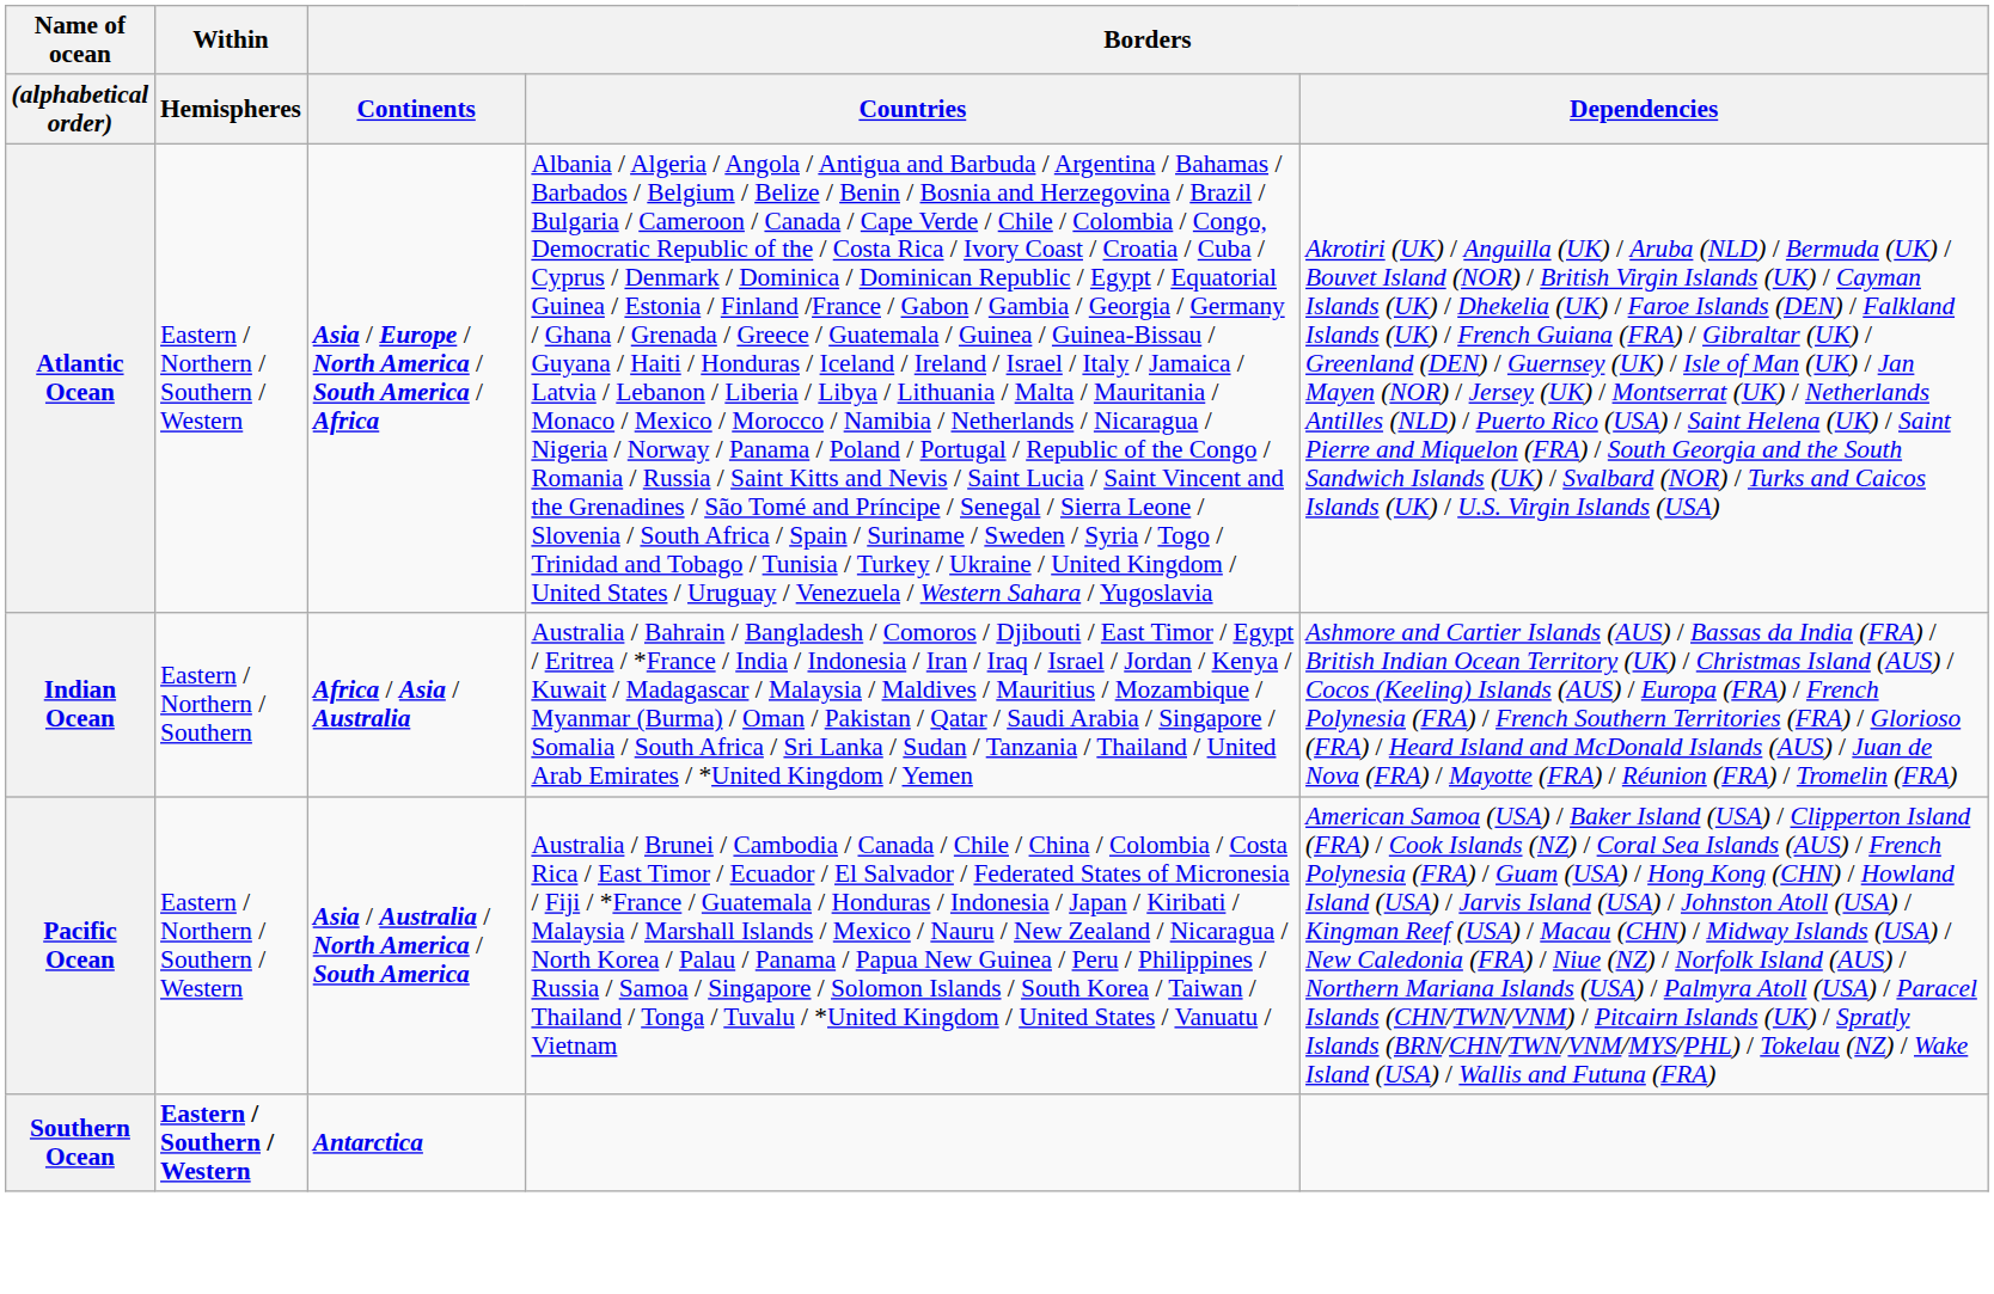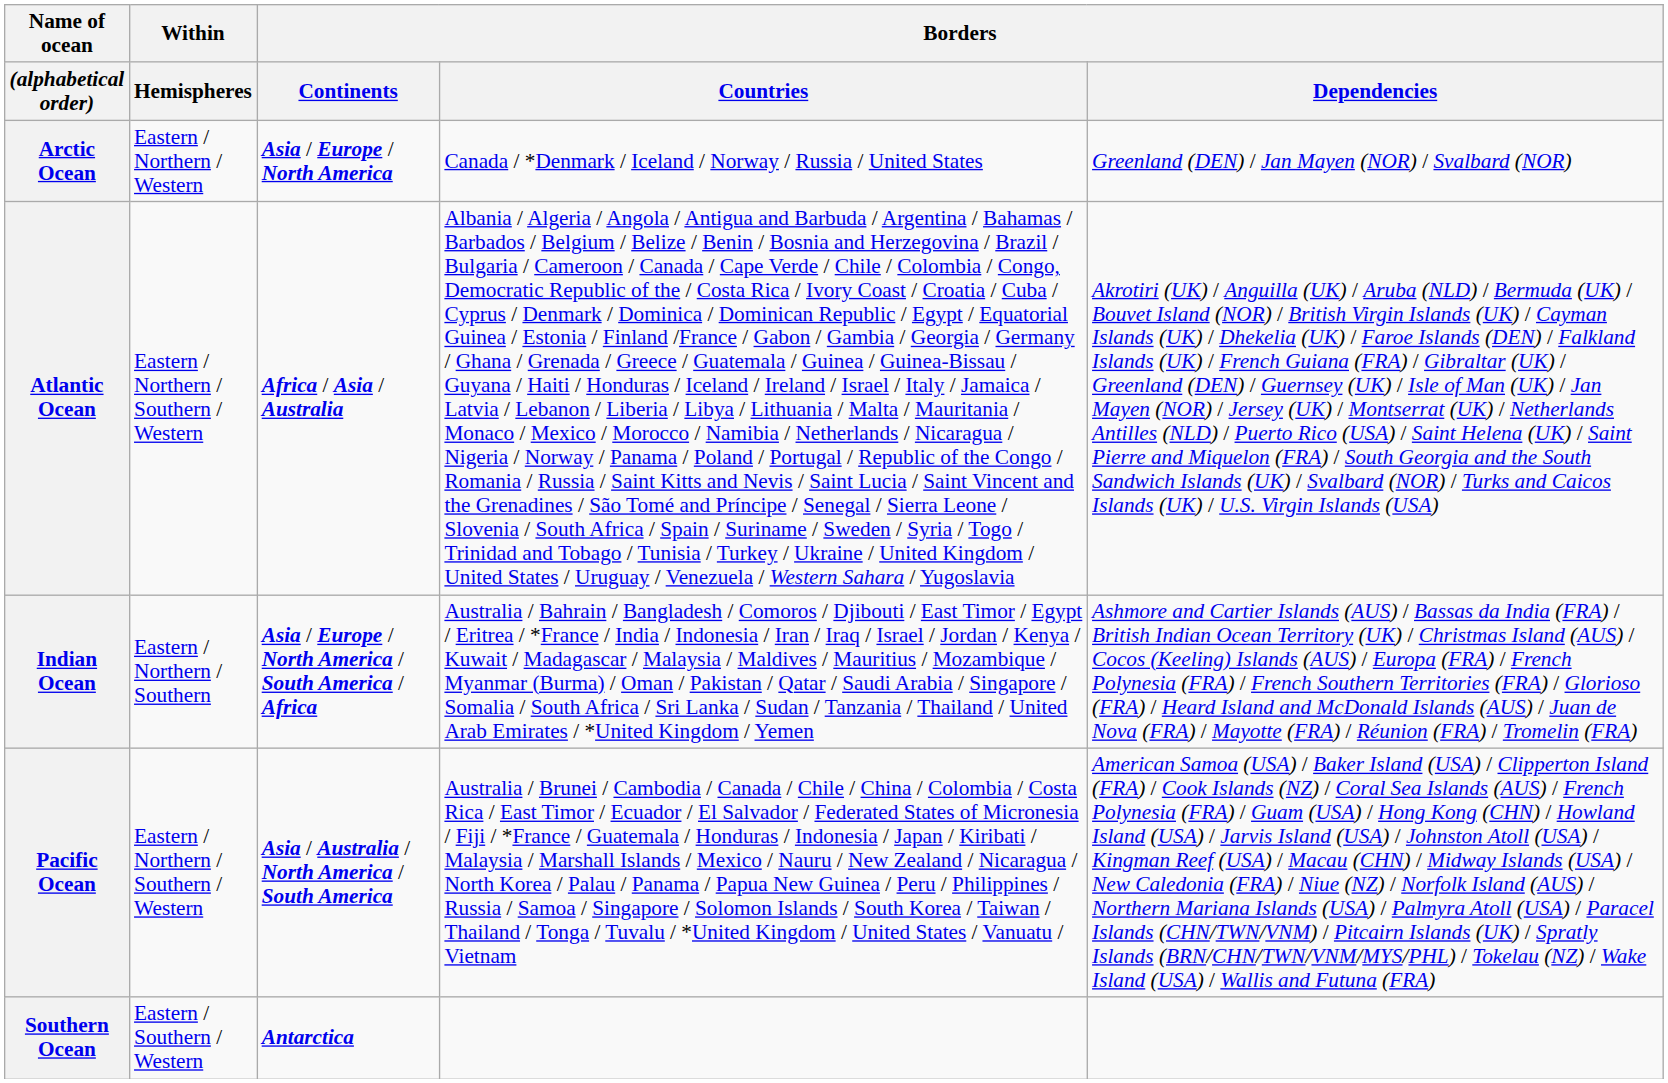 <table class="wikitable" style="text-align:left">
 <tr>
 <th width = "50">Name of ocean</th>
 <th width = "75" colspan="1">Within</th>
 <th colspan="3">Borders</th>
 </tr>
 <tr>
 <th><em>(alphabetical order)</em></th>
 <th width = "75">Hemispheres</th>
 <th width = "130"><a href='#'>Continents</a></th>
 <th><a href='#'>Countries</a></th>
 <th><a href='#'>Dependencies</a></th>
 </tr>
 <tr>
+<th><a href='#'>Arctic Ocean</a></th>
+<td><a href='#'>Eastern</a> / <a href='#'>Northern</a> / <a href='#'>Western</a></td>
+<td><em> <strong><a href='#'>Asia</a></strong> </em> / <em> <strong><a href='#'>Europe</a></strong> </em> / <em> <strong><a href='#'>North America</a></strong> </em></td>
+<td><a href='#'>Canada</a> / *<a href='#'>Denmark</a> / <a href='#'>Iceland</a> / <a href='#'>Norway</a> / <a href='#'>Russia</a> / <a href='#'>United States</a></td>
+<td><em><a href='#'>Greenland</a> (<a href='#'>DEN</a>)</em> / <em><a href='#'>Jan Mayen</a> (<a href='#'>NOR</a>)</em> / <em><a href='#'>Svalbard</a> (<a href='#'>NOR</a>)</em></td>
+</tr>
+<tr>
 <th><a href='#'>Atlantic Ocean</a></th>
 <td><a href='#'>Eastern</a> / <a href='#'>Northern</a> / <a href='#'>Southern</a> / <a href='#'>Western</a></td>
-<td><em> <strong><a href='#'>Asia</a></strong> </em> / <em> <strong><a href='#'>Europe</a></strong> </em> / <em> <strong><a href='#'>North America</a></strong> </em> / <em> <strong><a href='#'>South America</a></strong> </em> / <em> <strong><a href='#'>Africa</a></strong> </em></td>
+<td><em> <strong><a href='#'>Africa</a></strong> </em> / <em> <strong><a href='#'>Asia</a></strong> </em> / <em> <strong><a href='#'>Australia</a></strong> </em></td>
 <td><a href='#'>Albania</a> / <a href='#'>Algeria</a> / <a href='#'>Angola</a> / <a href='#'>Antigua and Barbuda</a> / <a href='#'>Argentina</a> / <a href='#'>Bahamas</a> / <a href='#'>Barbados</a> / <a href='#'>Belgium</a> / <a href='#'>Belize</a> / <a href='#'>Benin</a> / <a href='#'>Bosnia and Herzegovina</a> / <a href='#'>Brazil</a> / <a href='#'>Bulgaria</a> / <a href='#'>Cameroon</a> / <a href='#'>Canada</a> / <a href='#'>Cape Verde</a> / <a href='#'>Chile</a> / <a href='#'>Colombia</a> / <a href='#'>Congo, Democratic Republic of the</a> / <a href='#'>Costa Rica</a> / <a href='#'>Ivory Coast</a> / <a href='#'>Croatia</a> / <a href='#'>Cuba</a> / <a href='#'>Cyprus</a> / <a href='#'>Denmark</a> / <a href='#'>Dominica</a> / <a href='#'>Dominican Republic</a> / <a href='#'>Egypt</a> / <a href='#'>Equatorial Guinea</a> / <a href='#'>Estonia</a> / <a href='#'>Finland</a> /<a href='#'>France</a> / <a href='#'>Gabon</a> / <a href='#'>Gambia</a> / <a href='#'>Georgia</a> / <a href='#'>Germany</a> / <a href='#'>Ghana</a> / <a href='#'>Grenada</a> / <a href='#'>Greece</a> / <a href='#'>Guatemala</a> / <a href='#'>Guinea</a> / <a href='#'>Guinea-Bissau</a> / <a href='#'>Guyana</a> / <a href='#'>Haiti</a> / <a href='#'>Honduras</a> / <a href='#'>Iceland</a> / <a href='#'>Ireland</a> / <a href='#'>Israel</a> / <a href='#'>Italy</a> / <a href='#'>Jamaica</a> / <a href='#'>Latvia</a> / <a href='#'>Lebanon</a> / <a href='#'>Liberia</a> / <a href='#'>Libya</a> / <a href='#'>Lithuania</a> / <a href='#'>Malta</a> / <a href='#'>Mauritania</a> / <a href='#'>Monaco</a> / <a href='#'>Mexico</a> / <a href='#'>Morocco</a> / <a href='#'>Namibia</a> / <a href='#'>Netherlands</a> / <a href='#'>Nicaragua</a> / <a href='#'>Nigeria</a> / <a href='#'>Norway</a> / <a href='#'>Panama</a> / <a href='#'>Poland</a> / <a href='#'>Portugal</a> / <a href='#'>Republic of the Congo</a> / <a href='#'>Romania</a> / <a href='#'>Russia</a> / <a href='#'>Saint Kitts and Nevis</a> / <a href='#'>Saint Lucia</a> / <a href='#'>Saint Vincent and the Grenadines</a> / <a href='#'>São Tomé and Príncipe</a> / <a href='#'>Senegal</a> / <a href='#'>Sierra Leone</a> / <a href='#'>Slovenia</a> / <a href='#'>South Africa</a> / <a href='#'>Spain</a> / <a href='#'>Suriname</a> / <a href='#'>Sweden</a> / <a href='#'>Syria</a> / <a href='#'>Togo</a> / <a href='#'>Trinidad and Tobago</a> / <a href='#'>Tunisia</a> / <a href='#'>Turkey</a> / <a href='#'>Ukraine</a> / <a href='#'>United Kingdom</a> / <a href='#'>United States</a> / <a href='#'>Uruguay</a> / <a href='#'>Venezuela</a> / <em><a href='#'>Western Sahara</a></em> / <a href='#'>Yugoslavia</a></td>
 <td><em><a href='#'>Akrotiri</a> (<a href='#'>UK</a>)</em> / <em><a href='#'>Anguilla</a> (<a href='#'>UK</a>)</em> / <em><a href='#'>Aruba</a> (<a href='#'>NLD</a>)</em> / <em><a href='#'>Bermuda</a> (<a href='#'>UK</a>)</em> / <em><a href='#'>Bouvet Island</a> (<a href='#'>NOR</a>)</em> / <em><a href='#'>British Virgin Islands</a> (<a href='#'>UK</a>)</em> / <em><a href='#'>Cayman Islands</a> (<a href='#'>UK</a>)</em> / <em><a href='#'>Dhekelia</a> (<a href='#'>UK</a>)</em> / <em><a href='#'>Faroe Islands</a> (<a href='#'>DEN</a>)</em> / <em><a href='#'>Falkland Islands</a> (<a href='#'>UK</a>)</em>  / <em><a href='#'>French Guiana</a> (<a href='#'>FRA</a>)</em> / <em> <a href='#'>Gibraltar</a> (<a href='#'>UK</a>)</em> / <em><a href='#'>Greenland</a> (<a href='#'>DEN</a>)</em> / <em><a href='#'>Guernsey</a> (<a href='#'>UK</a>)</em> / <em><a href='#'>Isle of Man</a> (<a href='#'>UK</a>)</em> / <em><a href='#'>Jan Mayen</a> (<a href='#'>NOR</a>)</em> / <em><a href='#'>Jersey</a> (<a href='#'>UK</a>)</em> / <em><a href='#'>Montserrat</a> (<a href='#'>UK</a>)</em> / <em><a href='#'>Netherlands Antilles</a> (<a href='#'>NLD</a>)</em> / <em><a href='#'>Puerto Rico</a> (<a href='#'>USA</a>)</em> / <em><a href='#'>Saint Helena</a> (<a href='#'>UK</a>)</em> / <em><a href='#'>Saint Pierre and Miquelon</a> (<a href='#'>FRA</a>)</em> / <em><a href='#'>South Georgia and the South Sandwich Islands</a> (<a href='#'>UK</a>)</em> / <em><a href='#'>Svalbard</a> (<a href='#'>NOR</a>)</em> / <em><a href='#'>Turks and Caicos Islands</a> (<a href='#'>UK</a>)</em> / <em><a href='#'>U.S. Virgin Islands</a> (<a href='#'>USA</a>)</em></td>
 </tr>
 <tr>
 <th><a href='#'>Indian Ocean</a></th>
 <td><a href='#'>Eastern</a> / <a href='#'>Northern</a> / <a href='#'>Southern</a></td>
-<td><em> <strong><a href='#'>Africa</a></strong> </em> / <em> <strong><a href='#'>Asia</a></strong> </em> / <em> <strong><a href='#'>Australia</a></strong> </em></td>
+<td><em> <strong><a href='#'>Asia</a></strong> </em> / <em> <strong><a href='#'>Europe</a></strong> </em> / <em> <strong><a href='#'>North America</a></strong> </em> / <em> <strong><a href='#'>South America</a></strong> </em> / <em> <strong><a href='#'>Africa</a></strong> </em></td>
 <td><a href='#'>Australia</a> / <a href='#'>Bahrain</a> / <a href='#'>Bangladesh</a> / <a href='#'>Comoros</a> / <a href='#'>Djibouti</a> / <a href='#'>East Timor</a> / <a href='#'>Egypt</a> / <a href='#'>Eritrea</a> / *<a href='#'>France</a> / <a href='#'>India</a> / <a href='#'>Indonesia</a> / <a href='#'>Iran</a> / <a href='#'>Iraq</a> / <a href='#'>Israel</a> / <a href='#'>Jordan</a> / <a href='#'>Kenya</a> / <a href='#'>Kuwait</a> / <a href='#'>Madagascar</a> / <a href='#'>Malaysia</a> / <a href='#'>Maldives</a> / <a href='#'>Mauritius</a> / <a href='#'>Mozambique</a> / <a href='#'>Myanmar (Burma)</a> / <a href='#'>Oman</a> / <a href='#'>Pakistan</a> / <a href='#'>Qatar</a> / <a href='#'>Saudi Arabia</a> / <a href='#'>Singapore</a> / <a href='#'>Somalia</a> / <a href='#'>South Africa</a> / <a href='#'>Sri Lanka</a> / <a href='#'>Sudan</a> / <a href='#'>Tanzania</a> / <a href='#'>Thailand</a> / <a href='#'>United Arab Emirates</a> / *<a href='#'>United Kingdom</a> / <a href='#'>Yemen</a></td>
 <td><em><a href='#'>Ashmore and Cartier Islands</a> (<a href='#'>AUS</a>)</em> / <em><a href='#'>Bassas da India</a> (<a href='#'>FRA</a>)</em> / <em><a href='#'>British Indian Ocean Territory</a> (<a href='#'>UK</a>)</em> / <em><a href='#'>Christmas Island</a> (<a href='#'>AUS</a>)</em> / <em><a href='#'>Cocos (Keeling) Islands</a> (<a href='#'>AUS</a>)</em> / <em><a href='#'>Europa</a> (<a href='#'>FRA</a>)</em> / <em><a href='#'>French Polynesia</a> (<a href='#'>FRA</a>)</em> / <em><a href='#'>French Southern Territories</a> (<a href='#'>FRA</a>)</em> / <em><a href='#'>Glorioso</a> (<a href='#'>FRA</a>)</em> / <em><a href='#'>Heard Island and McDonald Islands</a> (<a href='#'>AUS</a>)</em> / <em><a href='#'>Juan de Nova</a> (<a href='#'>FRA</a>)</em> / <em><a href='#'>Mayotte</a> (<a href='#'>FRA</a>)</em> / <em><a href='#'>Réunion</a> (<a href='#'>FRA</a>)</em> / <em><a href='#'>Tromelin</a> (<a href='#'>FRA</a>)</em></td>
 </tr>
 <tr>
 <th><a href='#'>Pacific Ocean</a></th>
 <td><a href='#'>Eastern</a> / <a href='#'>Northern</a> / <a href='#'>Southern</a> / <a href='#'>Western</a></td>
 <td><em> <strong><a href='#'>Asia</a></strong> </em> / <em> <strong><a href='#'>Australia</a></strong> </em> / <em> <strong><a href='#'>North America</a></strong> </em> / <em> <strong><a href='#'>South America</a></strong> </em></td>
 <td><a href='#'>Australia</a> / <a href='#'>Brunei</a> / <a href='#'>Cambodia</a> / <a href='#'>Canada</a> / <a href='#'>Chile</a> / <a href='#'>China</a> / <a href='#'>Colombia</a> / <a href='#'>Costa Rica</a> / <a href='#'>East Timor</a> / <a href='#'>Ecuador</a> / <a href='#'>El Salvador</a> / <a href='#'>Federated States of Micronesia</a> / <a href='#'>Fiji</a> / *<a href='#'>France</a> / <a href='#'>Guatemala</a> / <a href='#'>Honduras</a> / <a href='#'>Indonesia</a> / <a href='#'>Japan</a> / <a href='#'>Kiribati</a> / <a href='#'>Malaysia</a> / <a href='#'>Marshall Islands</a> / <a href='#'>Mexico</a> / <a href='#'>Nauru</a> / <a href='#'>New Zealand</a> / <a href='#'>Nicaragua</a> / <a href='#'>North Korea</a> / <a href='#'>Palau</a> / <a href='#'>Panama</a> / <a href='#'>Papua New Guinea</a> / <a href='#'>Peru</a> / <a href='#'>Philippines</a> / <a href='#'>Russia</a> / <a href='#'>Samoa</a> / <a href='#'>Singapore</a> / <a href='#'>Solomon Islands</a> / <a href='#'>South Korea</a> / <a href='#'>Taiwan</a> / <a href='#'>Thailand</a> / <a href='#'>Tonga</a> / <a href='#'>Tuvalu</a> / *<a href='#'>United Kingdom</a> / <a href='#'>United States</a> / <a href='#'>Vanuatu</a> / <a href='#'>Vietnam</a></td>
 <td><em><a href='#'>American Samoa</a> (<a href='#'>USA</a>)</em> / <em><a href='#'>Baker Island</a> (<a href='#'>USA</a>)</em> / <em><a href='#'>Clipperton Island</a> (<a href='#'>FRA</a>)</em> / <em><a href='#'>Cook Islands</a> (<a href='#'>NZ</a>)</em> / <em><a href='#'>Coral Sea Islands</a> (<a href='#'>AUS</a>)</em> / <em><a href='#'>French Polynesia</a> (<a href='#'>FRA</a>)</em> / <em><a href='#'>Guam</a> (<a href='#'>USA</a>)</em> / <em><a href='#'>Hong Kong</a> (<a href='#'>CHN</a>)</em> / <em><a href='#'>Howland Island</a> (<a href='#'>USA</a>)</em> / <em><a href='#'>Jarvis Island</a> (<a href='#'>USA</a>)</em> / <em><a href='#'>Johnston Atoll</a> (<a href='#'>USA</a>)</em> / <em><a href='#'>Kingman Reef</a> (<a href='#'>USA</a>)</em> / <em><a href='#'>Macau</a> (<a href='#'>CHN</a>)</em> / <em><a href='#'>Midway Islands</a> (<a href='#'>USA</a>)</em> /  <em><a href='#'>New Caledonia</a> (<a href='#'>FRA</a>)</em> / <em><a href='#'>Niue</a> (<a href='#'>NZ</a>)</em> / <em><a href='#'>Norfolk Island</a> (<a href='#'>AUS</a>)</em> / <em><a href='#'>Northern Mariana Islands</a> (<a href='#'>USA</a>)</em> / <em><a href='#'>Palmyra Atoll</a> (<a href='#'>USA</a>)</em> / <em><a href='#'>Paracel Islands</a> (<a href='#'>CHN</a>/<a href='#'>TWN</a>/<a href='#'>VNM</a>)</em> / <em><a href='#'>Pitcairn Islands</a> (<a href='#'>UK</a>)</em> / <em><a href='#'>Spratly Islands</a> (<a href='#'>BRN</a>/<a href='#'>CHN</a>/<a href='#'>TWN</a>/<a href='#'>VNM</a>/<a href='#'>MYS</a>/<a href='#'>PHL</a>)</em> / <em><a href='#'>Tokelau</a> (<a href='#'>NZ</a>)</em> / <em><a href='#'>Wake Island</a> (<a href='#'>USA</a>)</em> / <em><a href='#'>Wallis and Futuna</a> (<a href='#'>FRA</a>)</em></td>
 </tr>
 <tr>
 <th><a href='#'>Southern Ocean</a></th>
-<td><strong><a href='#'>Eastern</a> / <a href='#'>Southern</a> / <a href='#'>Western</a></strong></td>
+<td><a href='#'>Eastern</a> / <a href='#'>Southern</a> / <a href='#'>Western</a></td>
 <td><em> <strong><a href='#'>Antarctica</a></strong> </em></td>
 <td></td>
 <td></td>
 </tr>
 </table>
